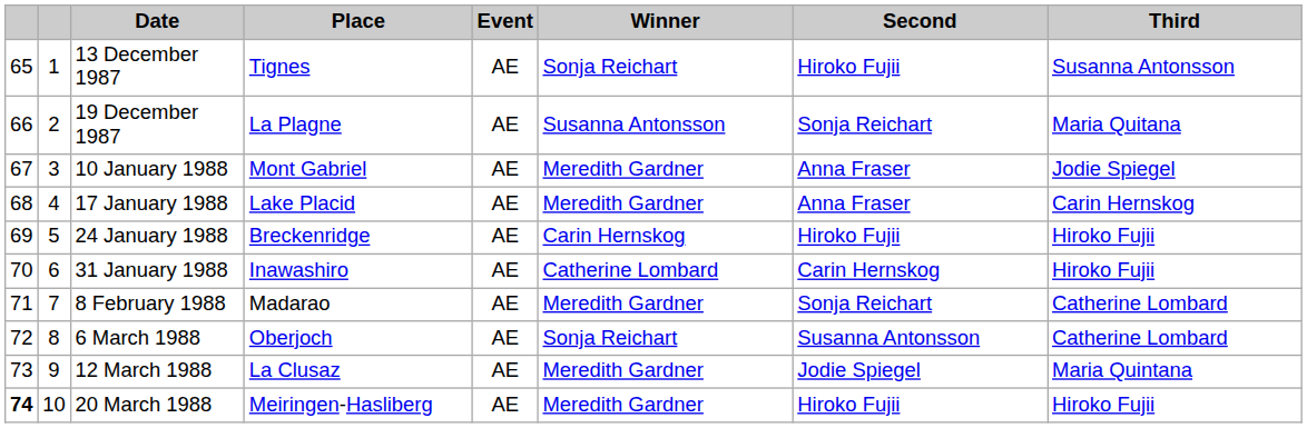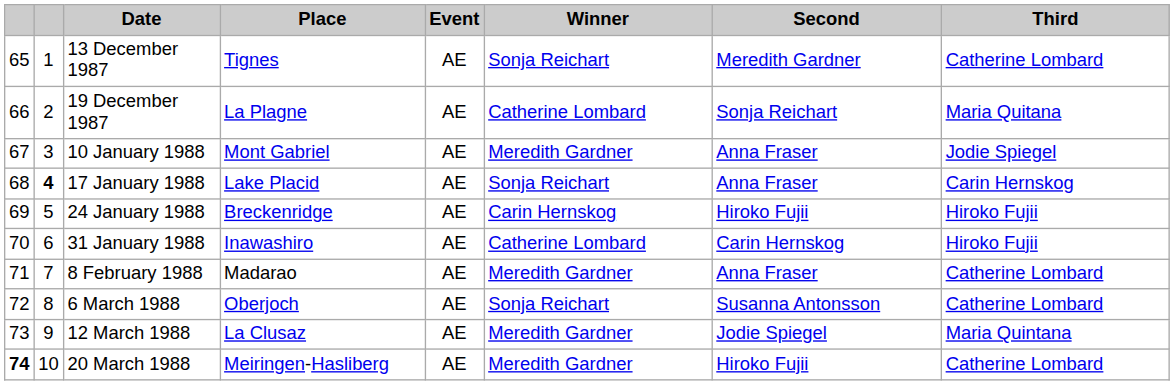 <table class="wikitable plainrowheaders" style="background:#fff; font-size:86%; line-height:16px; border:grey solid 1px; border-collapse:collapse;">
 <tr style="background:#ccc; text-align:center;">
 <th scope="col" style="background:#ccc; width=20 px;"></th>
 <th scope="col" style="background:#ccc; width=30 px;"></th>
 <th scope="col" style="background:#ccc; width:120px;">Date</th>
 <th scope="col" style="background:#ccc; width:160px;">Place</th>
 <th scope="col" style="background:#ccc; width:15px;">Event</th>
 <th scope="col" style="background:#ccc; width:185px;">Winner</th>
 <th scope="col" style="background:#ccc; width:185px;">Second</th>
 <th scope="col" style="background:#ccc; width:185px;">Third</th>
 </tr>
 <tr>
 <td align=center>65</td>
 <td align=center>1</td>
 <td>13 December 1987</td>
 <td> <a href='#'>Tignes</a></td>
 <td align=center>AE</td>
 <td> <a href='#'>Sonja Reichart</a></td>
-<td> <a href='#'>Hiroko Fujii</a></td>
-<td> <a href='#'>Susanna Antonsson</a></td>
+<td> <a href='#'>Meredith Gardner</a></td>
+<td> <a href='#'>Catherine Lombard</a></td>
 </tr>
 <tr>
 <td align=center>66</td>
 <td align=center>2</td>
 <td>19 December 1987</td>
 <td> <a href='#'>La Plagne</a></td>
 <td align=center>AE</td>
-<td> <a href='#'>Susanna Antonsson</a></td>
+<td> <a href='#'>Catherine Lombard</a></td>
 <td> <a href='#'>Sonja Reichart</a></td>
 <td> <a href='#'>Maria Quitana</a></td>
 </tr>
 <tr>
 <td align=center>67</td>
 <td align=center>3</td>
 <td>10 January 1988</td>
 <td> <a href='#'>Mont Gabriel</a></td>
 <td align=center>AE</td>
 <td> <a href='#'>Meredith Gardner</a></td>
 <td> <a href='#'>Anna Fraser</a></td>
 <td> <a href='#'>Jodie Spiegel</a></td>
 </tr>
 <tr>
 <td align=center>68</td>
-<td align=center>4</td>
+<td align=center><strong>4</strong></td>
 <td>17 January 1988</td>
 <td> <a href='#'>Lake Placid</a></td>
 <td align=center>AE</td>
-<td> <a href='#'>Meredith Gardner</a></td>
+<td> <a href='#'>Sonja Reichart</a></td>
 <td> <a href='#'>Anna Fraser</a></td>
 <td> <a href='#'>Carin Hernskog</a></td>
 </tr>
 <tr>
 <td align=center>69</td>
 <td align=center>5</td>
 <td>24 January 1988</td>
 <td> <a href='#'>Breckenridge</a></td>
 <td align=center>AE</td>
 <td> <a href='#'>Carin Hernskog</a></td>
 <td> <a href='#'>Hiroko Fujii</a></td>
 <td> <a href='#'>Hiroko Fujii</a></td>
 </tr>
 <tr>
 <td align=center>70</td>
 <td align=center>6</td>
 <td>31 January 1988</td>
 <td> <a href='#'>Inawashiro</a></td>
 <td align=center>AE</td>
 <td> <a href='#'>Catherine Lombard</a></td>
 <td> <a href='#'>Carin Hernskog</a></td>
 <td> <a href='#'>Hiroko Fujii</a></td>
 </tr>
 <tr>
 <td align=center>71</td>
 <td align=center>7</td>
 <td>8 February 1988</td>
 <td> Madarao</td>
 <td align=center>AE</td>
 <td> <a href='#'>Meredith Gardner</a></td>
-<td> <a href='#'>Sonja Reichart</a></td>
+<td> <a href='#'>Anna Fraser</a></td>
 <td> <a href='#'>Catherine Lombard</a></td>
 </tr>
 <tr>
 <td align=center>72</td>
 <td align=center>8</td>
 <td>6 March 1988</td>
 <td> <a href='#'>Oberjoch</a></td>
 <td align=center>AE</td>
 <td> <a href='#'>Sonja Reichart</a></td>
 <td> <a href='#'>Susanna Antonsson</a></td>
 <td> <a href='#'>Catherine Lombard</a></td>
 </tr>
 <tr>
 <td align=center>73</td>
 <td align=center>9</td>
 <td>12 March 1988</td>
 <td> <a href='#'>La Clusaz</a></td>
 <td align=center>AE</td>
 <td> <a href='#'>Meredith Gardner</a></td>
 <td> <a href='#'>Jodie Spiegel</a></td>
 <td> <a href='#'>Maria Quintana</a></td>
 </tr>
 <tr>
 <td align=center><strong>74</strong></td>
 <td align=center>10</td>
 <td>20 March 1988</td>
 <td> <a href='#'>Meiringen</a>-<a href='#'>Hasliberg</a></td>
 <td align=center>AE</td>
 <td> <a href='#'>Meredith Gardner</a></td>
 <td> <a href='#'>Hiroko Fujii</a></td>
-<td> <a href='#'>Hiroko Fujii</a></td>
+<td> <a href='#'>Catherine Lombard</a></td>
 </tr>
 </table>
